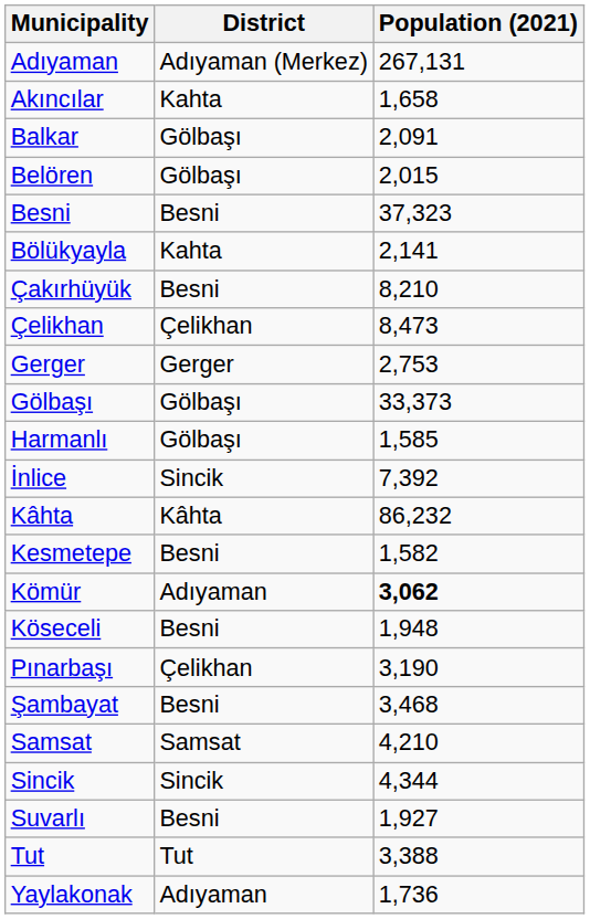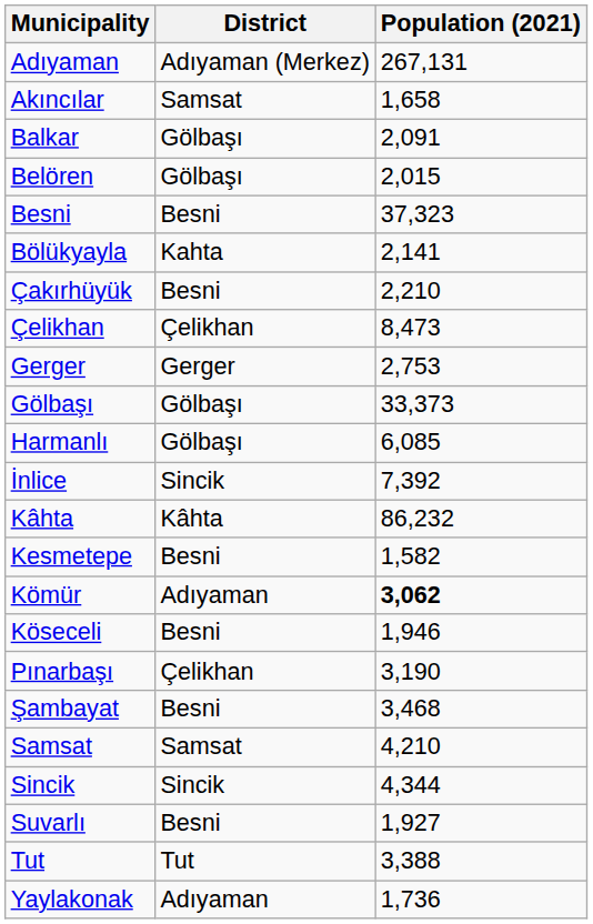 <table class="sortable wikitable">
 <tr>
 <th>Municipality</th>
 <th>District</th>
 <th>Population (2021)</th>
 </tr>
 <tr>
 <td><a href='#'>Adıyaman</a></td>
 <td>Adıyaman (Merkez)</td>
 <td>267,131</td>
 </tr>
 <tr>
 <td><a href='#'>Akıncılar</a></td>
-<td>Kahta</td>
+<td>Samsat</td>
 <td>1,658</td>
 </tr>
 <tr>
 <td><a href='#'>Balkar</a></td>
 <td>Gölbaşı</td>
 <td>2,091</td>
 </tr>
 <tr>
 <td><a href='#'>Belören</a></td>
 <td>Gölbaşı</td>
 <td>2,015</td>
 </tr>
 <tr>
 <td><a href='#'>Besni</a></td>
 <td>Besni</td>
 <td>37,323</td>
 </tr>
 <tr>
 <td><a href='#'>Bölükyayla</a></td>
 <td>Kahta</td>
 <td>2,141</td>
 </tr>
 <tr>
 <td><a href='#'>Çakırhüyük</a></td>
 <td>Besni</td>
-<td>8,210</td>
+<td>2,210</td>
 </tr>
 <tr>
 <td><a href='#'>Çelikhan</a></td>
 <td>Çelikhan</td>
 <td>8,473</td>
 </tr>
 <tr>
 <td><a href='#'>Gerger</a></td>
 <td>Gerger</td>
 <td>2,753</td>
 </tr>
 <tr>
 <td><a href='#'>Gölbaşı</a></td>
 <td>Gölbaşı</td>
 <td>33,373</td>
 </tr>
 <tr>
 <td><a href='#'>Harmanlı</a></td>
 <td>Gölbaşı</td>
-<td>1,585</td>
+<td>6,085</td>
 </tr>
 <tr>
 <td><a href='#'>İnlice</a></td>
 <td>Sincik</td>
 <td>7,392</td>
 </tr>
 <tr>
 <td><a href='#'>Kâhta</a></td>
 <td>Kâhta</td>
 <td>86,232</td>
 </tr>
 <tr>
 <td><a href='#'>Kesmetepe</a></td>
 <td>Besni</td>
 <td>1,582</td>
 </tr>
 <tr>
 <td><a href='#'>Kömür</a></td>
 <td>Adıyaman</td>
 <td><strong>3,062</strong></td>
 </tr>
 <tr>
 <td><a href='#'>Köseceli</a></td>
 <td>Besni</td>
-<td>1,948</td>
+<td>1,946</td>
 </tr>
 <tr>
 <td><a href='#'>Pınarbaşı</a></td>
 <td>Çelikhan</td>
 <td>3,190</td>
 </tr>
 <tr>
 <td><a href='#'>Şambayat</a></td>
 <td>Besni</td>
 <td>3,468</td>
 </tr>
 <tr>
 <td><a href='#'>Samsat</a></td>
 <td>Samsat</td>
 <td>4,210</td>
 </tr>
 <tr>
 <td><a href='#'>Sincik</a></td>
 <td>Sincik</td>
 <td>4,344</td>
 </tr>
 <tr>
 <td><a href='#'>Suvarlı</a></td>
 <td>Besni</td>
 <td>1,927</td>
 </tr>
 <tr>
 <td><a href='#'>Tut</a></td>
 <td>Tut</td>
 <td>3,388</td>
 </tr>
 <tr>
 <td><a href='#'>Yaylakonak</a></td>
 <td>Adıyaman</td>
 <td>1,736</td>
 </tr>
 </table>
